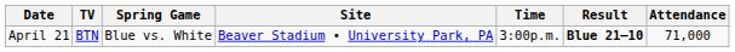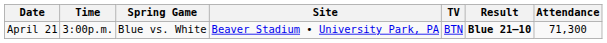 <table class="wikitable" style="font-size:95%;">
 <tr>
 <th>Date</th>
-<th>TV</th>
+<th>Time</th>
 <th>Spring Game</th>
 <th>Site</th>
-<th>Time</th>
+<th>TV</th>
 <th>Result</th>
 <th>Attendance</th>
 </tr>
 <tr>
 <td>April 21</td>
-<td><a href='#'>BTN</a></td>
+<td>3:00p.m.</td>
 <td>Blue vs. White</td>
 <td><a href='#'>Beaver Stadium</a> • <a href='#'>University Park, PA</a></td>
-<td>3:00p.m.</td>
+<td><a href='#'>BTN</a></td>
 <td><strong>Blue 21–10</strong></td>
-<td align=center>71,000</td>
+<td align=center>71,300</td>
 </tr>
 </table>
